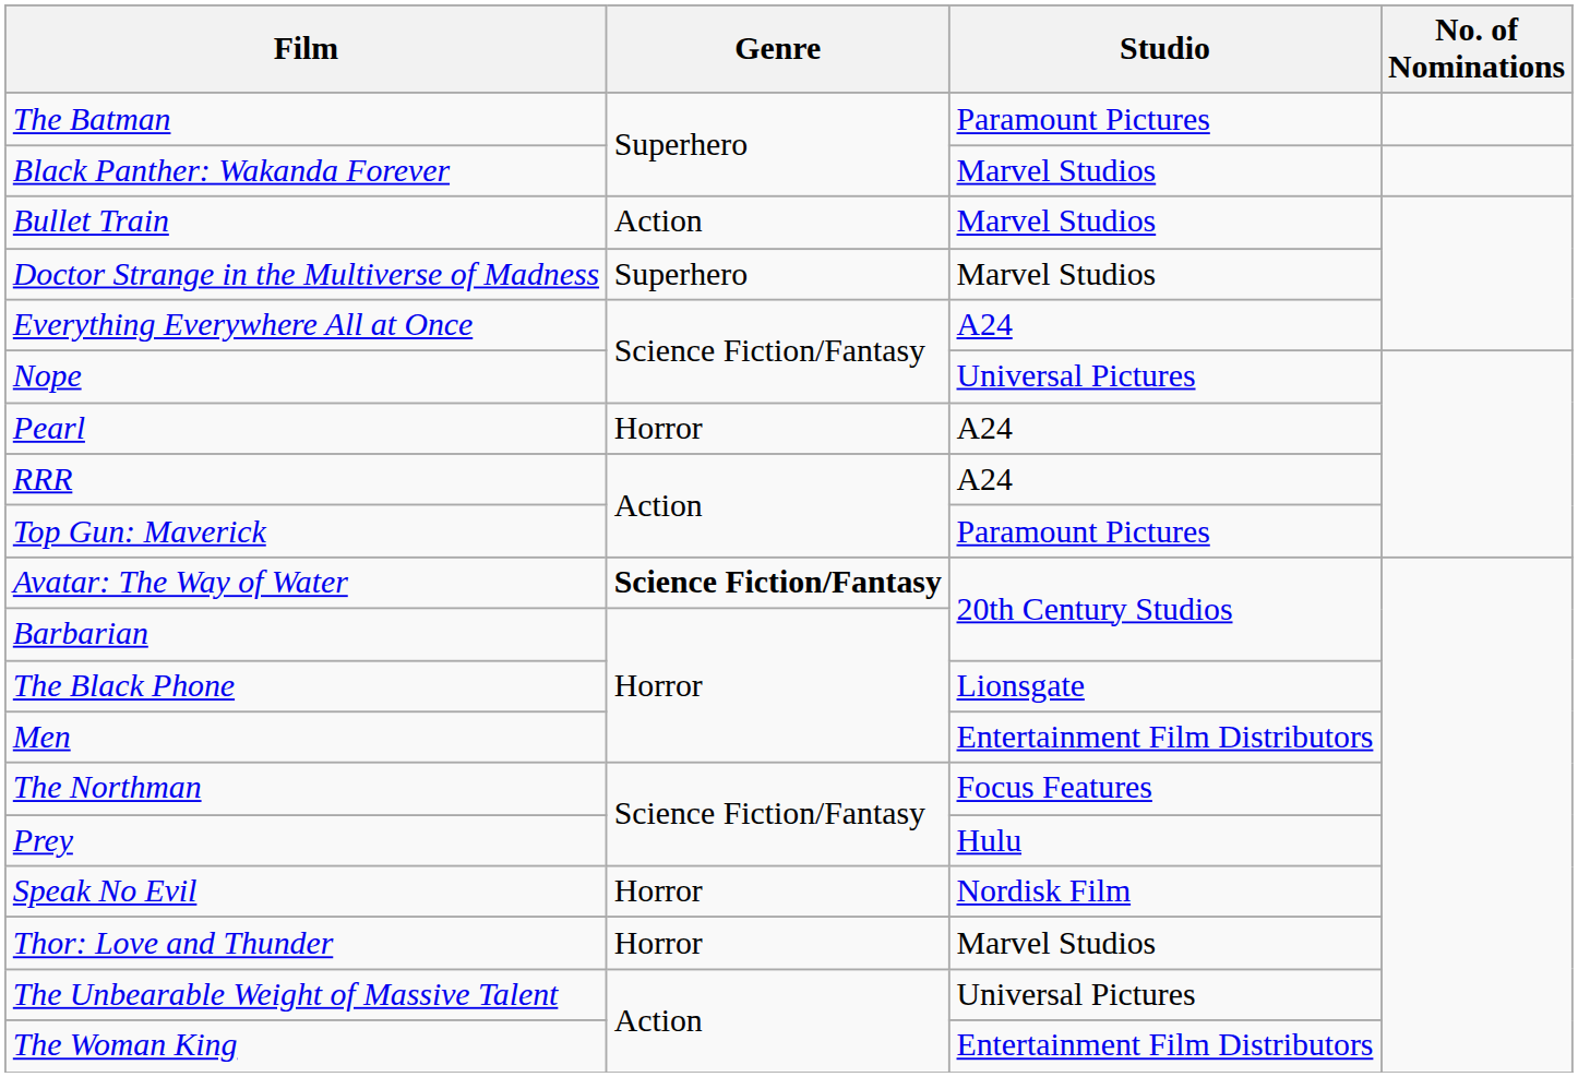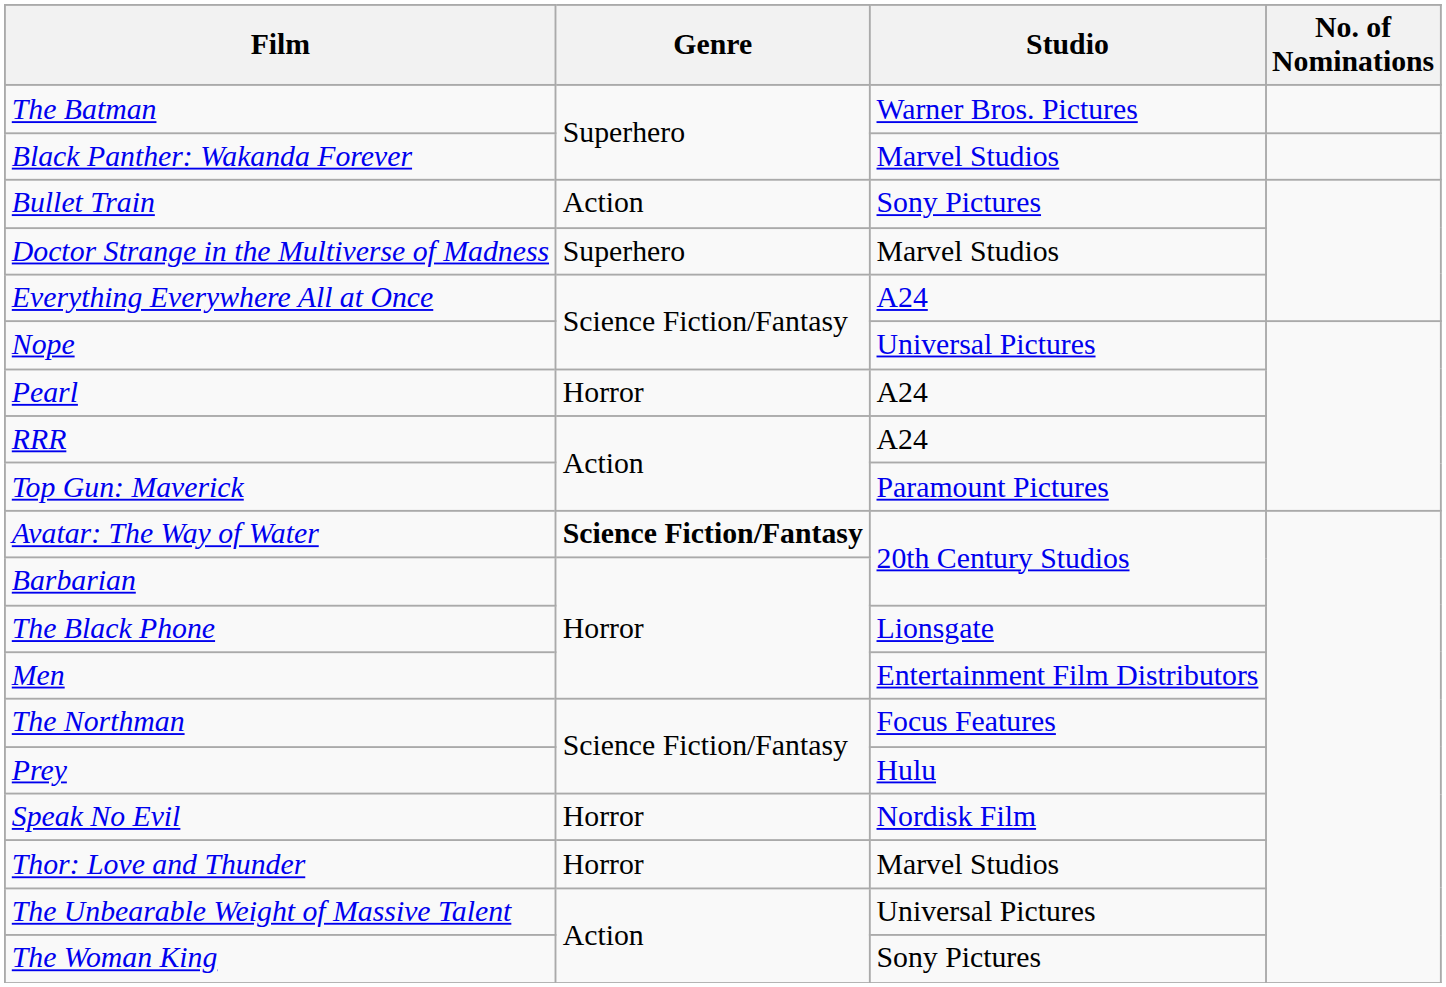 <table class="wikitable plainrowheaders sortable plainrowheaders">
 <tr>
 <th scope="col">Film</th>
 <th scope="col">Genre</th>
 <th scope="col">Studio</th>
 <th scope="col">No. of<br>Nominations</th>
 </tr>
 <tr>
 <td><a href='#'><em>The Batman</em></a></td>
 <td rowspan="2">Superhero</td>
-<td><a href='#'>Paramount Pictures</a></td>
+<td><a href='#'>Warner Bros. Pictures</a></td>
 <td></td>
 </tr>
 <tr>
 <td><em><a href='#'>Black Panther: Wakanda Forever</a></em></td>
 <td><a href='#'>Marvel Studios</a></td>
 <td></td>
 </tr>
 <tr>
 <td><a href='#'><em>Bullet Train</em></a></td>
 <td>Action</td>
-<td><a href='#'>Marvel Studios</a></td>
+<td><a href='#'>Sony Pictures</a></td>
 <td rowspan="3"></td>
 </tr>
 <tr>
 <td><em><a href='#'>Doctor Strange in the Multiverse of Madness</a></em></td>
 <td>Superhero</td>
 <td>Marvel Studios</td>
 </tr>
 <tr>
 <td><em><a href='#'>Everything Everywhere All at Once</a></em></td>
 <td rowspan="2">Science Fiction/Fantasy</td>
 <td><a href='#'>A24</a></td>
 </tr>
 <tr>
 <td><em><a href='#'>Nope</a></em></td>
 <td><a href='#'>Universal Pictures</a></td>
 <td rowspan="4"></td>
 </tr>
 <tr>
 <td><em><a href='#'>Pearl</a></em></td>
 <td>Horror</td>
 <td>A24</td>
 </tr>
 <tr>
 <td><em><a href='#'>RRR</a></em></td>
 <td rowspan="2">Action</td>
 <td>A24</td>
 </tr>
 <tr>
 <td><em><a href='#'>Top Gun: Maverick</a></em></td>
 <td><a href='#'>Paramount Pictures</a></td>
 </tr>
 <tr>
 <td><em><a href='#'>Avatar: The Way of Water</a></em></td>
 <td><strong>Science Fiction/Fantasy</strong></td>
 <td rowspan="2"><a href='#'>20th Century Studios</a></td>
 <td rowspan="10"></td>
 </tr>
 <tr>
 <td><em><a href='#'>Barbarian</a></em></td>
 <td rowspan="3">Horror</td>
 </tr>
 <tr>
 <td><em><a href='#'>The Black Phone</a></em></td>
 <td><a href='#'>Lionsgate</a></td>
 </tr>
 <tr>
 <td><em><a href='#'>Men</a></em></td>
 <td><a href='#'>Entertainment Film Distributors</a></td>
 </tr>
 <tr>
 <td><em><a href='#'>The Northman</a></em></td>
 <td rowspan="2">Science Fiction/Fantasy</td>
 <td><a href='#'>Focus Features</a></td>
 </tr>
 <tr>
 <td><em><a href='#'>Prey</a></em></td>
 <td><a href='#'>Hulu</a></td>
 </tr>
 <tr>
 <td><em><a href='#'>Speak No Evil</a></em></td>
 <td>Horror</td>
 <td><a href='#'>Nordisk Film</a></td>
 </tr>
 <tr>
 <td><em><a href='#'>Thor: Love and Thunder</a></em></td>
 <td>Horror</td>
 <td>Marvel Studios</td>
 </tr>
 <tr>
 <td><em><a href='#'>The Unbearable Weight of Massive Talent</a></em></td>
 <td rowspan="2">Action</td>
 <td>Universal Pictures</td>
 </tr>
 <tr>
 <td><em><a href='#'>The Woman King</a></em></td>
-<td><a href='#'>Entertainment Film Distributors</a></td>
+<td>Sony Pictures</td>
 </tr>
 <tr>
 </tr>
 </table>
